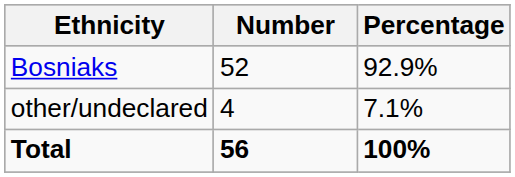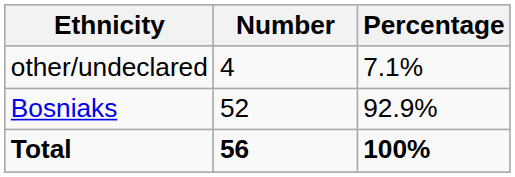 <table class="wikitable">
 <tr>
 <th width="100px">Ethnicity</th>
 <th width="80px">Number</th>
 <th width="80px">Percentage</th>
 </tr>
 <tr>
+<td>other/undeclared</td>
+<td>4</td>
+<td>7.1%</td>
+</tr>
+<tr>
 <td><a href='#'>Bosniaks</a></td>
 <td>52</td>
 <td>92.9%</td>
-</tr>
-<tr>
-<td>other/undeclared</td>
-<td>4</td>
-<td>7.1%</td>
 </tr>
 <tr>
 <td><strong>Total</strong></td>
 <td><strong>56</strong></td>
 <td><strong>100%</strong></td>
 </tr>
 </table>
